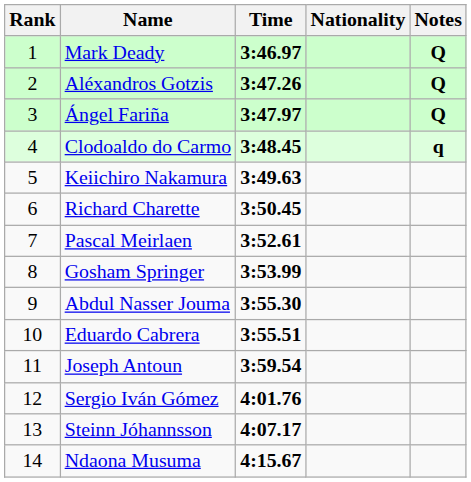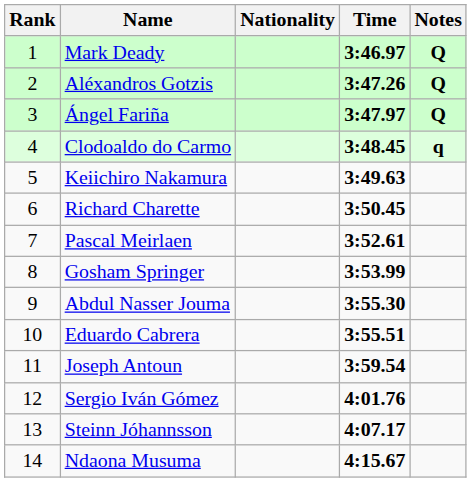 <table class="wikitable sortable" style="text-align:center">
 <tr>
 <th>Rank</th>
 <th>Name</th>
+<th>Nationality</th>
 <th>Time</th>
-<th>Nationality</th>
 <th>Notes</th>
 </tr>
 <tr bgcolor=ccffcc>
 <td>1</td>
 <td align=left><a href='#'>Mark Deady</a></td>
+<td align=left></td>
 <td><strong>3:46.97</strong></td>
-<td align=left></td>
 <td><strong>Q</strong></td>
 </tr>
 <tr bgcolor=ccffcc>
 <td>2</td>
 <td align=left><a href='#'>Aléxandros Gotzis</a></td>
+<td align=left></td>
 <td><strong>3:47.26</strong></td>
-<td align=left></td>
 <td><strong>Q</strong></td>
 </tr>
 <tr bgcolor=ccffcc>
 <td>3</td>
 <td align=left><a href='#'>Ángel Fariña</a></td>
+<td align=left></td>
 <td><strong>3:47.97</strong></td>
-<td align=left></td>
 <td><strong>Q</strong></td>
 </tr>
 <tr bgcolor=ddffdd>
 <td>4</td>
 <td align=left><a href='#'>Clodoaldo do Carmo</a></td>
+<td align=left></td>
 <td><strong>3:48.45</strong></td>
-<td align=left></td>
 <td><strong>q</strong></td>
 </tr>
 <tr>
 <td>5</td>
 <td align=left><a href='#'>Keiichiro Nakamura</a></td>
+<td align=left></td>
 <td><strong>3:49.63</strong></td>
-<td align=left></td>
 <td></td>
 </tr>
 <tr>
 <td>6</td>
 <td align=left><a href='#'>Richard Charette</a></td>
+<td align=left></td>
 <td><strong>3:50.45</strong></td>
-<td align=left></td>
 <td></td>
 </tr>
 <tr>
 <td>7</td>
 <td align=left><a href='#'>Pascal Meirlaen</a></td>
+<td align=left></td>
 <td><strong>3:52.61</strong></td>
-<td align=left></td>
 <td></td>
 </tr>
 <tr>
 <td>8</td>
 <td align=left><a href='#'>Gosham Springer</a></td>
+<td align=left></td>
 <td><strong>3:53.99</strong></td>
-<td align=left></td>
 <td></td>
 </tr>
 <tr>
 <td>9</td>
 <td align=left><a href='#'>Abdul Nasser Jouma</a></td>
+<td align=left></td>
 <td><strong>3:55.30</strong></td>
-<td align=left></td>
 <td></td>
 </tr>
 <tr>
 <td>10</td>
 <td align=left><a href='#'>Eduardo Cabrera</a></td>
+<td align=left></td>
 <td><strong>3:55.51</strong></td>
-<td align=left></td>
 <td></td>
 </tr>
 <tr>
 <td>11</td>
 <td align=left><a href='#'>Joseph Antoun</a></td>
+<td align=left></td>
 <td><strong>3:59.54</strong></td>
-<td align=left></td>
 <td></td>
 </tr>
 <tr>
 <td>12</td>
 <td align=left><a href='#'>Sergio Iván Gómez</a></td>
+<td align=left></td>
 <td><strong>4:01.76</strong></td>
-<td align=left></td>
 <td></td>
 </tr>
 <tr>
 <td>13</td>
 <td align=left><a href='#'>Steinn Jóhannsson</a></td>
+<td align=left></td>
 <td><strong>4:07.17</strong></td>
-<td align=left></td>
 <td></td>
 </tr>
 <tr>
 <td>14</td>
 <td align=left><a href='#'>Ndaona Musuma</a></td>
+<td align=left></td>
 <td><strong>4:15.67</strong></td>
-<td align=left></td>
 <td></td>
 </tr>
 </table>
